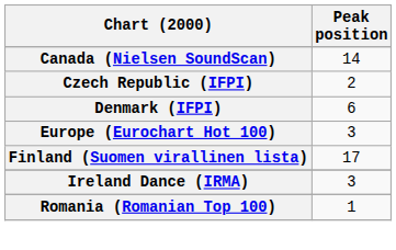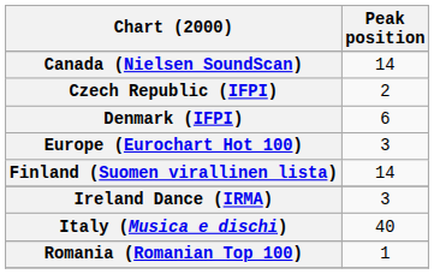 <table class="wikitable sortable plainrowheaders" style="text-align:center">
 <tr>
 <th>Chart (2000)</th>
 <th>Peak<br>position</th>
 </tr>
 <tr>
 </tr>
 <tr>
 </tr>
 <tr>
 </tr>
 <tr>
 <th scope="row">Canada (<a href='#'>Nielsen SoundScan</a>)</th>
 <td>14</td>
 </tr>
 <tr>
 <th scope="row">Czech Republic (<a href='#'>IFPI</a>)</th>
 <td>2</td>
 </tr>
 <tr>
 <th scope="row">Denmark (<a href='#'>IFPI</a>)</th>
 <td>6</td>
 </tr>
 <tr>
 <th scope="row">Europe (<a href='#'>Eurochart Hot 100</a>)</th>
 <td>3</td>
 </tr>
 <tr>
 <th scope="row">Finland (<a href='#'>Suomen virallinen lista</a>)</th>
-<td>17</td>
+<td>14</td>
 </tr>
 <tr>
 </tr>
 <tr>
 </tr>
 <tr>
 </tr>
 <tr>
 <th scope="row">Ireland Dance (<a href='#'>IRMA</a>)</th>
 <td>3</td>
+</tr>
+<tr>
+<th scope="row">Italy (<em><a href='#'>Musica e dischi</a></em>)</th>
+<td>40</td>
 </tr>
 <tr>
 </tr>
 <tr>
 </tr>
 <tr>
 </tr>
 <tr>
 </tr>
 <tr>
 <th scope="row">Romania (<a href='#'>Romanian Top 100</a>)</th>
 <td>1</td>
 </tr>
 <tr>
 </tr>
 <tr>
 </tr>
 <tr>
 </tr>
 <tr>
 </tr>
 <tr>
 </tr>
 </table>
